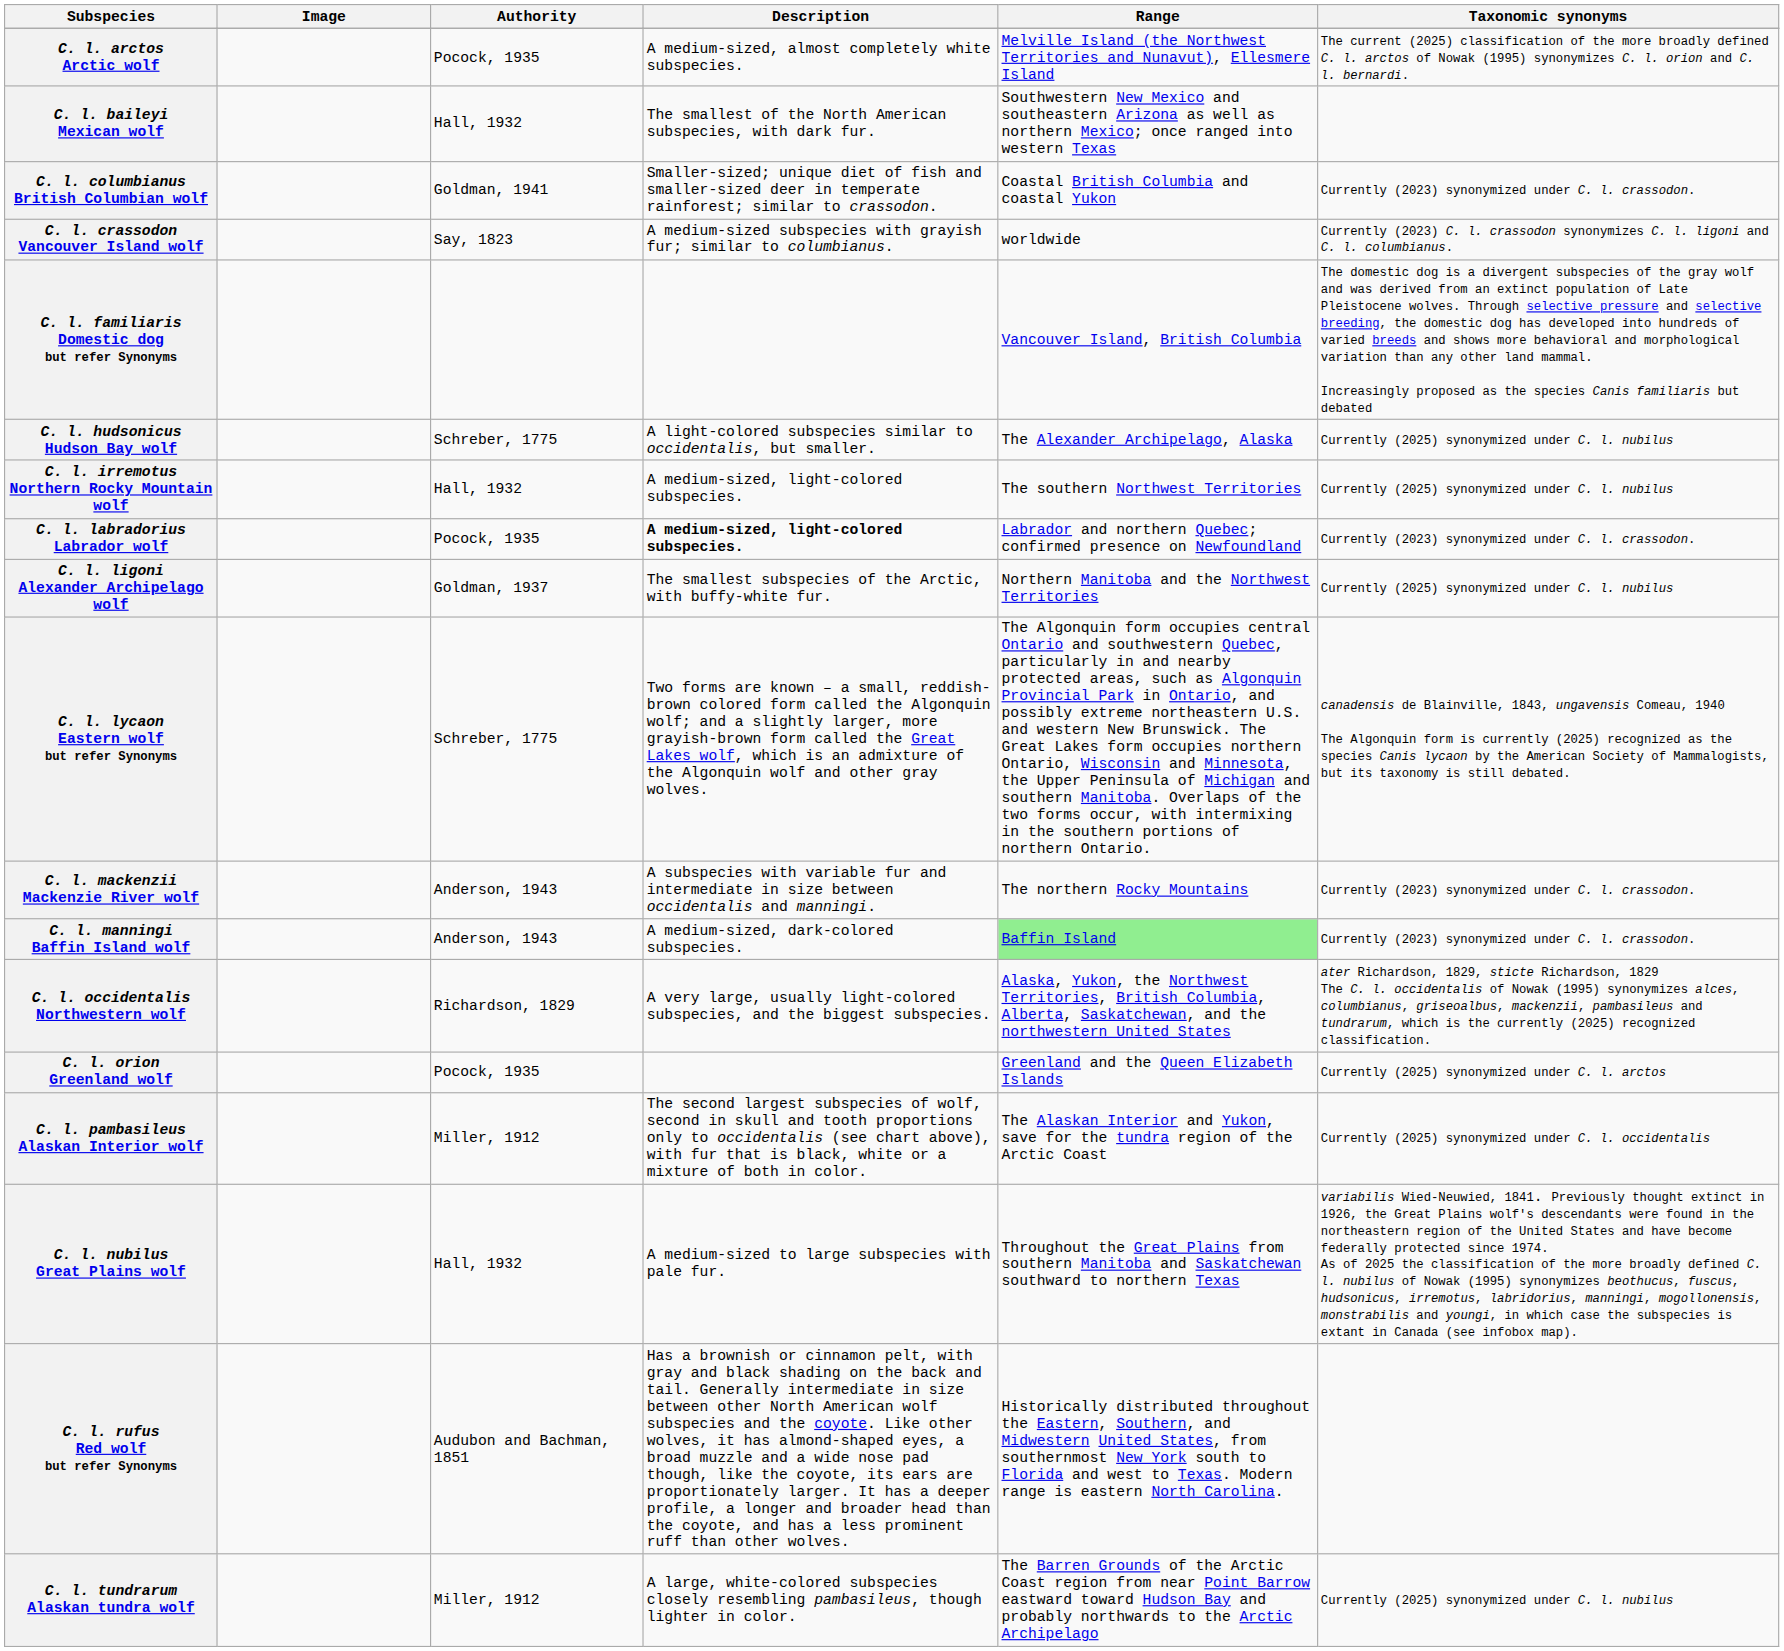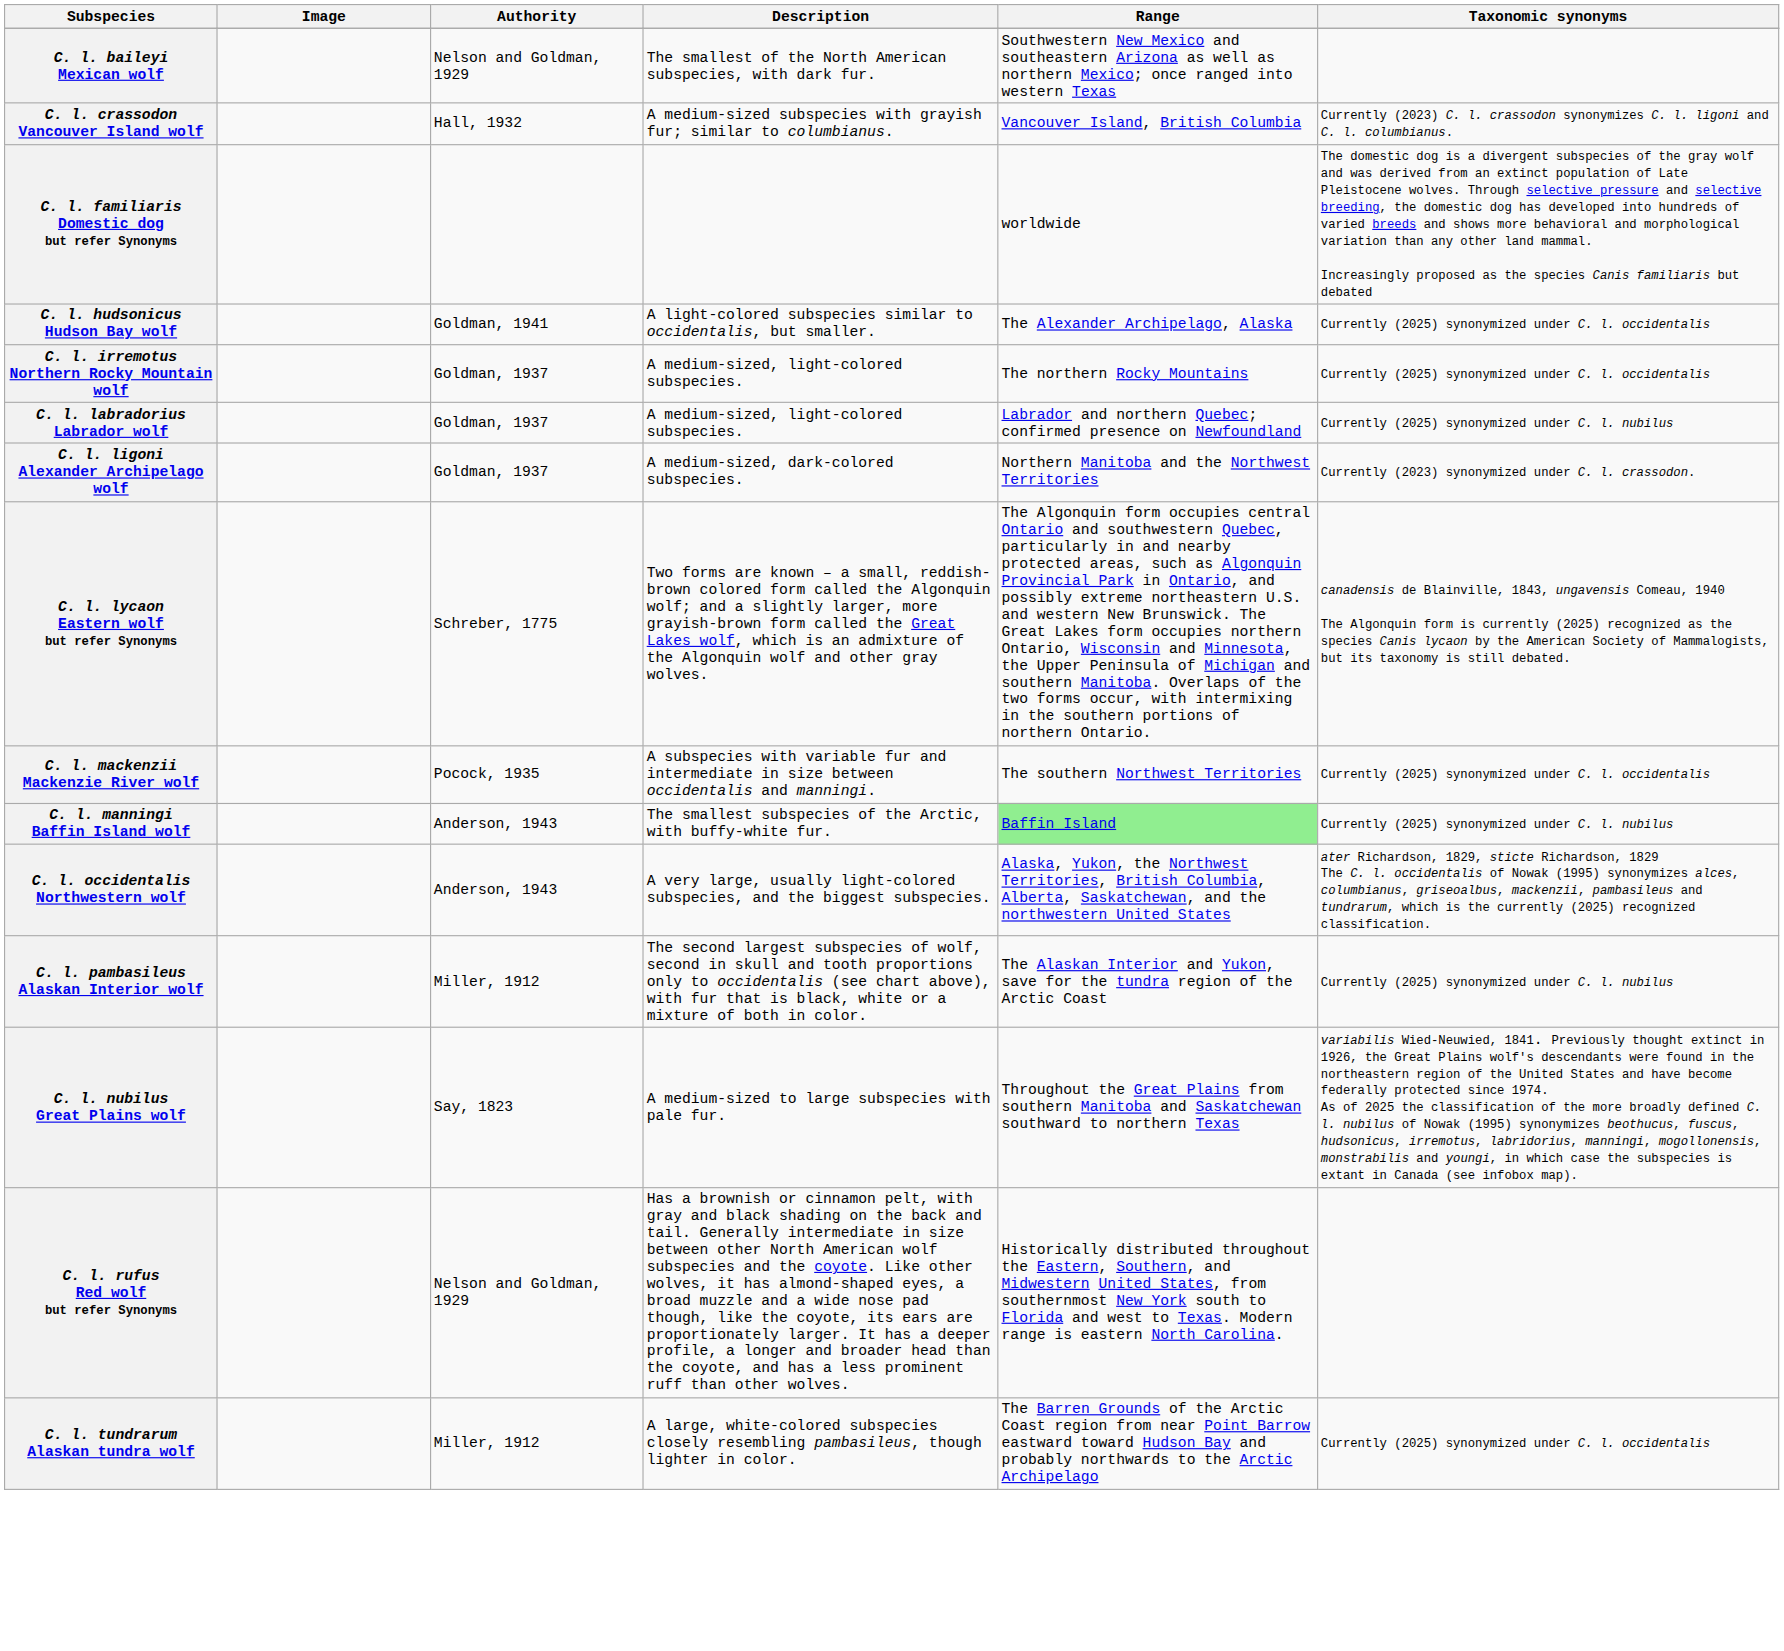 <table class="wikitable">
 <tr>
 <th scope="col" width=12%>Subspecies</th>
 <th scope="col" width=12%>Image</th>
 <th scope="col" width=12%>Authority</th>
 <th scope="col" width=20%>Description</th>
 <th scope="col" width=18%>Range</th>
 <th scope="col" width=26%>Taxonomic synonyms</th>
 </tr>
 <tr style="vertical-align: top;">
 </tr>
 <tr>
-<th scope="row"><em>C. l. arctos</em><br><a href='#'>Arctic wolf</a></th>
-<td></td>
-<td>Pocock, 1935</td>
-<td>A medium-sized, almost completely white subspecies.</td>
-<td><a href='#'>Melville Island (the Northwest Territories and Nunavut)</a>, <a href='#'>Ellesmere Island</a></td>
-<td><small>The current (2025) classification of the more broadly defined <em>C. l. arctos</em> of Nowak (1995) synonymizes <em>C. l. orion</em> and <em>C. l. bernardi</em>.</small></td>
-</tr>
-<tr>
 <th scope="row"><em>C. l. baileyi</em><br><a href='#'>Mexican wolf</a></th>
 <td></td>
-<td>Hall, 1932</td>
+<td>Nelson and Goldman, 1929</td>
 <td>The smallest of the North American subspecies, with dark fur.</td>
 <td>Southwestern <a href='#'>New Mexico</a> and southeastern <a href='#'>Arizona</a> as well as northern <a href='#'>Mexico</a>; once ranged into western <a href='#'>Texas</a></td>
 <td></td>
 </tr>
 <tr>
-<th scope="row"><em>C. l. columbianus</em><br><a href='#'>British Columbian wolf</a></th>
-<td></td>
-<td>Goldman, 1941</td>
-<td>Smaller-sized; unique diet of fish and smaller-sized deer in temperate rainforest; similar to <em>crassodon</em>.</td>
-<td>Coastal <a href='#'>British Columbia</a> and coastal <a href='#'>Yukon</a></td>
-<td><small>Currently (2023) synonymized under <em>C. l. crassodon</em>.</small></td>
-</tr>
-<tr>
 <th scope="row"><em>C. l. crassodon</em><br><a href='#'>Vancouver Island wolf</a></th>
 <td></td>
-<td>Say, 1823</td>
+<td>Hall, 1932</td>
 <td>A medium-sized subspecies with grayish fur; similar to <em>columbianus</em>.</td>
-<td>worldwide</td>
+<td><a href='#'>Vancouver Island</a>, <a href='#'>British Columbia</a></td>
 <td><small>Currently (2023) <em>C. l. crassodon</em> synonymizes <em>C. l. ligoni</em> and <em>C. l. columbianus</em>.</small></td>
 </tr>
 <tr>
 <th scope="row"><em>C. l. familiaris</em><br><a href='#'>Domestic dog</a><br><small>but refer Synonyms</small></th>
 <td></td>
 <td></td>
 <td></td>
-<td><a href='#'>Vancouver Island</a>, <a href='#'>British Columbia</a></td>
+<td>worldwide</td>
 <td><small>The domestic dog is a divergent subspecies of the gray wolf and was derived from an extinct population of Late Pleistocene wolves. Through <a href='#'>selective pressure</a> and <a href='#'>selective breeding</a>, the domestic dog has developed into hundreds of varied <a href='#'>breeds</a> and shows more behavioral and morphological variation than any other land mammal.</small><br><br><small>Increasingly proposed as the species <em>Canis familiaris</em> but debated</small></td>
 </tr>
 <tr>
 <th scope="row"><em>C. l. hudsonicus</em><br><a href='#'>Hudson Bay wolf</a></th>
 <td></td>
-<td>Schreber, 1775</td>
+<td>Goldman, 1941</td>
 <td>A light-colored subspecies similar to <em>occidentalis</em>, but smaller.</td>
 <td>The <a href='#'>Alexander Archipelago</a>, <a href='#'>Alaska</a></td>
-<td><small>Currently (2025) synonymized under <em>C. l. nubilus</em></small></td>
+<td><small>Currently (2025) synonymized under <em>C. l. occidentalis</em></small></td>
 </tr>
 <tr>
 <th scope="row"><em>C. l. irremotus</em><br><a href='#'>Northern Rocky Mountain wolf</a></th>
 <td></td>
-<td>Hall, 1932</td>
+<td>Goldman, 1937</td>
 <td>A medium-sized, light-colored subspecies.</td>
-<td>The southern <a href='#'>Northwest Territories</a></td>
-<td><small>Currently (2025) synonymized under <em>C. l. nubilus</em></small></td>
+<td>The northern <a href='#'>Rocky Mountains</a></td>
+<td><small>Currently (2025) synonymized under <em>C. l. occidentalis</em></small></td>
 </tr>
 <tr>
 <th scope="row"><em>C. l. labradorius</em><br><a href='#'>Labrador wolf</a></th>
 <td></td>
-<td>Pocock, 1935</td>
-<td><strong>A medium-sized, light-colored subspecies.</strong></td>
+<td>Goldman, 1937</td>
+<td>A medium-sized, light-colored subspecies.</td>
 <td><a href='#'>Labrador</a> and northern <a href='#'>Quebec</a>; confirmed presence on <a href='#'>Newfoundland</a></td>
-<td><small>Currently (2023) synonymized under <em>C. l. crassodon</em>.</small></td>
+<td><small>Currently (2025) synonymized under <em>C. l. nubilus</em></small></td>
 </tr>
 <tr>
 <th scope="row"><em>C. l. ligoni</em><br><a href='#'>Alexander Archipelago wolf</a></th>
 <td></td>
 <td>Goldman, 1937</td>
-<td>The smallest subspecies of the Arctic, with buffy-white fur.</td>
+<td>A medium-sized, dark-colored subspecies.</td>
 <td>Northern <a href='#'>Manitoba</a> and the <a href='#'>Northwest Territories</a></td>
-<td><small>Currently (2025) synonymized under <em>C. l. nubilus</em></small></td>
+<td><small>Currently (2023) synonymized under <em>C. l. crassodon</em>.</small></td>
 </tr>
 <tr>
 <th scope="row"><em>C. l. lycaon</em><br><a href='#'>Eastern wolf</a><br><small>but refer Synonyms</small></th>
 <td></td>
 <td>Schreber, 1775</td>
 <td>Two forms are known – a small, reddish-brown colored form called the Algonquin wolf; and a slightly larger, more grayish-brown form called the <a href='#'>Great Lakes wolf</a>, which is an admixture of the Algonquin wolf and other gray wolves.</td>
 <td>The Algonquin form occupies central <a href='#'>Ontario</a> and southwestern <a href='#'>Quebec</a>, particularly in and nearby protected areas, such as <a href='#'>Algonquin Provincial Park</a> in <a href='#'>Ontario</a>, and possibly extreme northeastern U.S. and western New Brunswick. The Great Lakes form occupies northern Ontario, <a href='#'>Wisconsin</a> and <a href='#'>Minnesota</a>, the Upper Peninsula of <a href='#'>Michigan</a> and southern <a href='#'>Manitoba</a>.  Overlaps of the two forms occur, with intermixing in the southern portions of northern Ontario.</td>
 <td><small><em>canadensis</em> de Blainville, 1843, <em>ungavensis</em> Comeau, 1940</small><br><br><small>The Algonquin form is currently (2025) recognized as the species <em>Canis lycaon</em> by the American Society of Mammalogists, but its taxonomy is still debated.</small></td>
 </tr>
 <tr>
 <th scope="row"><em>C. l. mackenzii</em><br><a href='#'>Mackenzie River wolf</a></th>
 <td></td>
-<td>Anderson, 1943</td>
+<td>Pocock, 1935</td>
 <td>A subspecies with variable fur and intermediate in size between <em>occidentalis</em> and <em>manningi</em>.</td>
-<td>The northern <a href='#'>Rocky Mountains</a></td>
-<td><small>Currently (2023) synonymized under <em>C. l. crassodon</em>.</small></td>
+<td>The southern <a href='#'>Northwest Territories</a></td>
+<td><small>Currently (2025) synonymized under <em>C. l. occidentalis</em></small></td>
 </tr>
 <tr>
 <th scope="row"><em>C. l. manningi</em><br><a href='#'>Baffin Island wolf</a></th>
 <td></td>
 <td>Anderson, 1943</td>
-<td>A medium-sized, dark-colored subspecies.</td>
+<td>The smallest subspecies of the Arctic, with buffy-white fur.</td>
 <td style="background: lightgreen;"><a href='#'>Baffin Island</a></td>
-<td><small>Currently (2023) synonymized under <em>C. l. crassodon</em>.</small></td>
+<td><small>Currently (2025) synonymized under <em>C. l. nubilus</em></small></td>
 </tr>
 <tr>
 <th scope="row"><em>C. l. occidentalis</em><br><a href='#'>Northwestern wolf</a></th>
 <td></td>
-<td>Richardson, 1829</td>
+<td>Anderson, 1943</td>
 <td>A very large, usually light-colored subspecies, and the biggest subspecies.</td>
 <td><a href='#'>Alaska</a>, <a href='#'>Yukon</a>, the <a href='#'>Northwest Territories</a>, <a href='#'>British Columbia</a>, <a href='#'>Alberta</a>, <a href='#'>Saskatchewan</a>, and the <a href='#'>northwestern United States</a></td>
 <td><small><em>ater</em> Richardson, 1829, <em>sticte</em> Richardson, 1829</small><br><small>The <em>C. l. occidentalis</em> of Nowak (1995) synonymizes <em>alces</em>, <em>columbianus</em>, <em>griseoalbus</em>, <em>mackenzii</em>, <em>pambasileus</em> and <em>tundrarum</em>, which is the currently (2025) recognized classification.</small></td>
-</tr>
-<tr>
-<th scope="row"><em>C. l. orion</em><br><a href='#'>Greenland wolf</a></th>
-<td></td>
-<td>Pocock, 1935</td>
-<td></td>
-<td><a href='#'>Greenland</a> and the <a href='#'>Queen Elizabeth Islands</a></td>
-<td><small>Currently (2025) synonymized under <em>C. l. arctos</em></small></td>
 </tr>
 <tr>
 <th scope="row"><em>C. l. pambasileus</em><br><a href='#'>Alaskan Interior wolf</a></th>
 <td></td>
 <td>Miller, 1912</td>
 <td>The second largest subspecies of wolf, second in skull and tooth proportions only to <em>occidentalis</em> (see chart above), with fur that is black, white or a mixture of both in color.</td>
 <td>The <a href='#'>Alaskan Interior</a> and <a href='#'>Yukon</a>, save for the <a href='#'>tundra</a> region of the Arctic Coast</td>
-<td><small>Currently (2025) synonymized under <em>C. l. occidentalis</em></small></td>
+<td><small>Currently (2025) synonymized under <em>C. l. nubilus</em></small></td>
 </tr>
 <tr>
 <th scope="row"><em>C. l. nubilus</em><br><a href='#'>Great Plains wolf</a></th>
 <td></td>
-<td>Hall, 1932</td>
+<td>Say, 1823</td>
 <td>A medium-sized to large subspecies with pale fur.</td>
 <td>Throughout the <a href='#'>Great Plains</a> from southern <a href='#'>Manitoba</a> and <a href='#'>Saskatchewan</a> southward to northern <a href='#'>Texas</a></td>
 <td><small><em>variabilis</em> Wied-Neuwied, 1841</small>. <small>Previously thought extinct in 1926, the Great Plains wolf's descendants were found in the northeastern region of the United States and have become federally protected since 1974.</small><br><small>As of 2025 the classification of the more broadly defined <em>C. l. nubilus</em> of Nowak (1995) synonymizes <em>beothucus</em>, <em>fuscus</em>, <em>hudsonicus</em>, <em>irremotus</em>, <em>labridorius</em>, <em>manningi</em>, <em>mogollonensis</em>, <em>monstrabilis</em> and <em>youngi</em>, in which case the subspecies is extant in Canada (see infobox map).</small></td>
 </tr>
 <tr>
 <th scope="row"><em>C. l. rufus</em><br><a href='#'>Red wolf</a><br><small>but refer Synonyms</small></th>
 <td></td>
-<td>Audubon and Bachman, 1851</td>
+<td>Nelson and Goldman, 1929</td>
 <td>Has a brownish or cinnamon pelt, with gray and black shading on the back and tail. Generally intermediate in size between other North American wolf subspecies and the <a href='#'>coyote</a>. Like other wolves, it has almond-shaped eyes, a broad muzzle and a wide nose pad though, like the coyote, its ears are proportionately larger. It has a deeper profile, a longer and broader head than the coyote, and has a less prominent ruff than other wolves.</td>
 <td>Historically distributed throughout the <a href='#'>Eastern</a>, <a href='#'>Southern</a>, and <a href='#'>Midwestern</a> <a href='#'>United States</a>, from southernmost <a href='#'>New York</a> south to <a href='#'>Florida</a> and west to <a href='#'>Texas</a>. Modern range is eastern <a href='#'>North Carolina</a>.</td>
 <td></td>
 </tr>
 <tr>
 <th scope="row"><em>C. l. tundrarum</em><br><a href='#'>Alaskan tundra wolf</a></th>
 <td></td>
 <td>Miller, 1912</td>
 <td>A large, white-colored subspecies closely resembling <em>pambasileus</em>, though lighter in color.</td>
 <td>The <a href='#'>Barren Grounds</a> of the Arctic Coast region from near <a href='#'>Point Barrow</a> eastward toward <a href='#'>Hudson Bay</a> and probably northwards to the <a href='#'>Arctic Archipelago</a></td>
-<td><small>Currently (2025) synonymized under <em>C. l. nubilus</em></small></td>
+<td><small>Currently (2025) synonymized under <em>C. l. occidentalis</em></small></td>
 </tr>
 </table>
